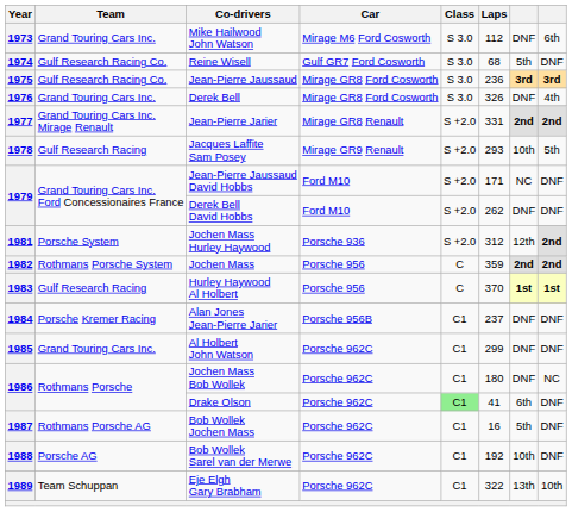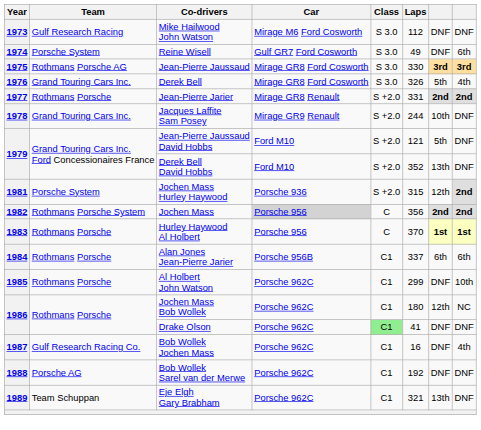 <table class="wikitable" style="text-align:center; font-size:90%">
 <tr>
 <th>Year</th>
 <th>Team</th>
 <th>Co-drivers</th>
 <th>Car</th>
 <th>Class</th>
 <th>Laps</th>
 <th></th>
 <th></th>
 </tr>
 <tr>
 <th><a href='#'>1973</a></th>
-<td align="left"> <a href='#'>Grand Touring Cars Inc.</a></td>
+<td align="left"> <a href='#'>Gulf Research Racing</a></td>
 <td align="left"> <a href='#'>Mike Hailwood</a><br> <a href='#'>John Watson</a></td>
 <td align="left"><a href='#'>Mirage M6</a> <a href='#'>Ford Cosworth</a></td>
 <td>S 3.0</td>
 <td>112</td>
 <td>DNF</td>
+<td>DNF</td>
+</tr>
+<tr>
+<th><a href='#'>1974</a></th>
+<td align="left"> <a href='#'>Porsche System</a></td>
+<td align="left"> <a href='#'>Reine Wisell</a></td>
+<td align="left"><a href='#'>Gulf GR7</a> <a href='#'>Ford Cosworth</a></td>
+<td>S 3.0</td>
+<td>49</td>
+<td>DNF</td>
 <td>6th</td>
 </tr>
 <tr>
-<th><a href='#'>1974</a></th>
-<td align="left"> <a href='#'>Gulf Research Racing Co.</a></td>
-<td align="left"> <a href='#'>Reine Wisell</a></td>
-<td align="left"><a href='#'>Gulf GR7</a> <a href='#'>Ford Cosworth</a></td>
-<td>S 3.0</td>
-<td>68</td>
-<td>5th</td>
-<td>DNF</td>
-</tr>
-<tr>
 <th><a href='#'>1975</a></th>
-<td align="left"> <a href='#'>Gulf Research Racing Co.</a></td>
+<td align="left"> <a href='#'>Rothmans</a> <a href='#'>Porsche AG</a></td>
 <td align="left"> <a href='#'>Jean-Pierre Jaussaud</a></td>
 <td align="left"><a href='#'>Mirage GR8</a> <a href='#'>Ford Cosworth</a></td>
 <td>S 3.0</td>
-<td>236</td>
+<td>330</td>
 <td style="background:#ffdf9f;"><strong>3rd</strong></td>
 <td style="background:#ffdf9f;"><strong>3rd</strong></td>
 </tr>
 <tr>
 <th><a href='#'>1976</a></th>
 <td align="left"> <a href='#'>Grand Touring Cars Inc.</a></td>
 <td align="left"> <a href='#'>Derek Bell</a></td>
 <td align="left"><a href='#'>Mirage GR8</a> <a href='#'>Ford Cosworth</a></td>
 <td>S 3.0</td>
 <td>326</td>
-<td>DNF</td>
+<td>5th</td>
 <td>4th</td>
 </tr>
 <tr>
 <th><a href='#'>1977</a></th>
-<td align="left"> <a href='#'>Grand Touring Cars Inc.</a><br> <a href='#'>Mirage</a> <a href='#'>Renault</a></td>
+<td align="left"> <a href='#'>Rothmans</a> <a href='#'>Porsche</a></td>
 <td align="left"> <a href='#'>Jean-Pierre Jarier</a></td>
 <td align="left"><a href='#'>Mirage GR8</a> <a href='#'>Renault</a></td>
 <td>S +2.0</td>
 <td>331</td>
 <td style="background:#dfdfdf;"><strong>2nd</strong></td>
 <td style="background:#dfdfdf;"><strong>2nd</strong></td>
 </tr>
 <tr>
 <th><a href='#'>1978</a></th>
-<td align="left"> <a href='#'>Gulf Research Racing</a></td>
+<td align="left"> <a href='#'>Grand Touring Cars Inc.</a></td>
 <td align="left"> <a href='#'>Jacques Laffite</a><br> <a href='#'>Sam Posey</a></td>
 <td align="left"><a href='#'>Mirage GR9</a> <a href='#'>Renault</a></td>
 <td>S +2.0</td>
-<td>293</td>
+<td>244</td>
 <td>10th</td>
-<td>5th</td>
+<td>DNF</td>
 </tr>
 <tr>
 <th rowspan=2><a href='#'>1979</a></th>
 <td align="left" rowspan=2> <a href='#'>Grand Touring Cars Inc.</a><br> <a href='#'>Ford</a> Concessionaires France</td>
 <td align="left"> <a href='#'>Jean-Pierre Jaussaud</a><br> <a href='#'>David Hobbs</a></td>
 <td align="left"><a href='#'>Ford M10</a></td>
 <td>S +2.0</td>
-<td>171</td>
-<td>NC</td>
+<td>121</td>
+<td>5th</td>
 <td>DNF</td>
 </tr>
 <tr>
 <td align="left"> <a href='#'>Derek Bell</a><br> <a href='#'>David Hobbs</a></td>
 <td align="left"><a href='#'>Ford M10</a></td>
 <td>S +2.0</td>
-<td>262</td>
-<td>DNF</td>
+<td>352</td>
+<td>13th</td>
 <td>DNF</td>
 </tr>
 <tr>
 <th><a href='#'>1981</a></th>
 <td align="left"> <a href='#'>Porsche System</a></td>
 <td align="left"> <a href='#'>Jochen Mass</a><br> <a href='#'>Hurley Haywood</a></td>
 <td align="left"><a href='#'>Porsche 936</a></td>
 <td>S +2.0</td>
-<td>312</td>
+<td>315</td>
 <td>12th</td>
 <td style="background:#dfdfdf;"><strong>2nd</strong></td>
 </tr>
 <tr>
 <th><a href='#'>1982</a></th>
 <td align="left"> <a href='#'>Rothmans</a> <a href='#'>Porsche System</a></td>
 <td align="left"> <a href='#'>Jochen Mass</a></td>
-<td align="left"><a href='#'>Porsche 956</a></td>
+<td align="left" style="background: lightgrey;"><a href='#'>Porsche 956</a></td>
 <td>C</td>
-<td>359</td>
+<td>356</td>
 <td style="background:#dfdfdf;"><strong>2nd</strong></td>
 <td style="background:#dfdfdf;"><strong>2nd</strong></td>
 </tr>
 <tr>
 <th><a href='#'>1983</a></th>
-<td align="left"> <a href='#'>Gulf Research Racing</a></td>
+<td align="left"> <a href='#'>Rothmans</a> <a href='#'>Porsche</a></td>
 <td align="left"> <a href='#'>Hurley Haywood</a><br> <a href='#'>Al Holbert</a></td>
 <td align="left"><a href='#'>Porsche 956</a></td>
 <td>C</td>
 <td>370</td>
 <td style="background:#fbffbf;"><strong>1st</strong></td>
 <td style="background:#fbffbf;"><strong>1st</strong></td>
 </tr>
 <tr>
 <th><a href='#'>1984</a></th>
-<td align="left"> <a href='#'>Porsche</a> <a href='#'>Kremer Racing</a></td>
+<td align="left"> <a href='#'>Rothmans</a> <a href='#'>Porsche</a></td>
 <td align="left"> <a href='#'>Alan Jones</a><br> <a href='#'>Jean-Pierre Jarier</a></td>
 <td align="left"><a href='#'>Porsche 956B</a></td>
 <td>C1</td>
-<td>237</td>
-<td>DNF</td>
-<td>DNF</td>
+<td>337</td>
+<td>6th</td>
+<td>6th</td>
 </tr>
 <tr>
 <th><a href='#'>1985</a></th>
-<td align="left"> <a href='#'>Grand Touring Cars Inc.</a></td>
+<td align="left"> <a href='#'>Rothmans</a> <a href='#'>Porsche</a></td>
 <td align="left"> <a href='#'>Al Holbert</a><br> <a href='#'>John Watson</a></td>
 <td align="left"><a href='#'>Porsche 962C</a></td>
 <td>C1</td>
 <td>299</td>
 <td>DNF</td>
-<td>DNF</td>
+<td>10th</td>
 </tr>
 <tr>
 <th rowspan=2><a href='#'>1986</a></th>
 <td align="left" rowspan=2> <a href='#'>Rothmans</a> <a href='#'>Porsche</a></td>
 <td align="left"> <a href='#'>Jochen Mass</a><br> <a href='#'>Bob Wollek</a></td>
 <td align="left"><a href='#'>Porsche 962C</a></td>
 <td>C1</td>
 <td>180</td>
-<td>DNF</td>
+<td>12th</td>
 <td>NC</td>
 </tr>
 <tr>
 <td align="left"> <a href='#'>Drake Olson</a></td>
 <td align="left"><a href='#'>Porsche 962C</a></td>
 <td style="background: lightgreen;">C1</td>
 <td>41</td>
-<td>6th</td>
+<td>DNF</td>
 <td>DNF</td>
 </tr>
 <tr>
 <th><a href='#'>1987</a></th>
-<td align="left"> <a href='#'>Rothmans</a> <a href='#'>Porsche AG</a></td>
+<td align="left"> <a href='#'>Gulf Research Racing Co.</a></td>
 <td align="left"> <a href='#'>Bob Wollek</a><br> <a href='#'>Jochen Mass</a></td>
 <td align="left"><a href='#'>Porsche 962C</a></td>
 <td>C1</td>
 <td>16</td>
-<td>5th</td>
 <td>DNF</td>
+<td>4th</td>
 </tr>
 <tr>
 <th><a href='#'>1988</a></th>
 <td align="left"> <a href='#'>Porsche AG</a></td>
 <td align="left"> <a href='#'>Bob Wollek</a><br> <a href='#'>Sarel van der Merwe</a></td>
 <td align="left"><a href='#'>Porsche 962C</a></td>
 <td>C1</td>
 <td>192</td>
-<td>10th</td>
+<td>DNF</td>
 <td>DNF</td>
 </tr>
 <tr>
 <th><a href='#'>1989</a></th>
 <td align="left"> Team Schuppan</td>
 <td align="left"> <a href='#'>Eje Elgh</a><br> <a href='#'>Gary Brabham</a></td>
 <td align="left"><a href='#'>Porsche 962C</a></td>
 <td>C1</td>
-<td>322</td>
+<td>321</td>
 <td>13th</td>
-<td>10th</td>
+<td>DNF</td>
 </tr>
 <tr>
 <th colspan="8"></th>
 </tr>
 </table>
